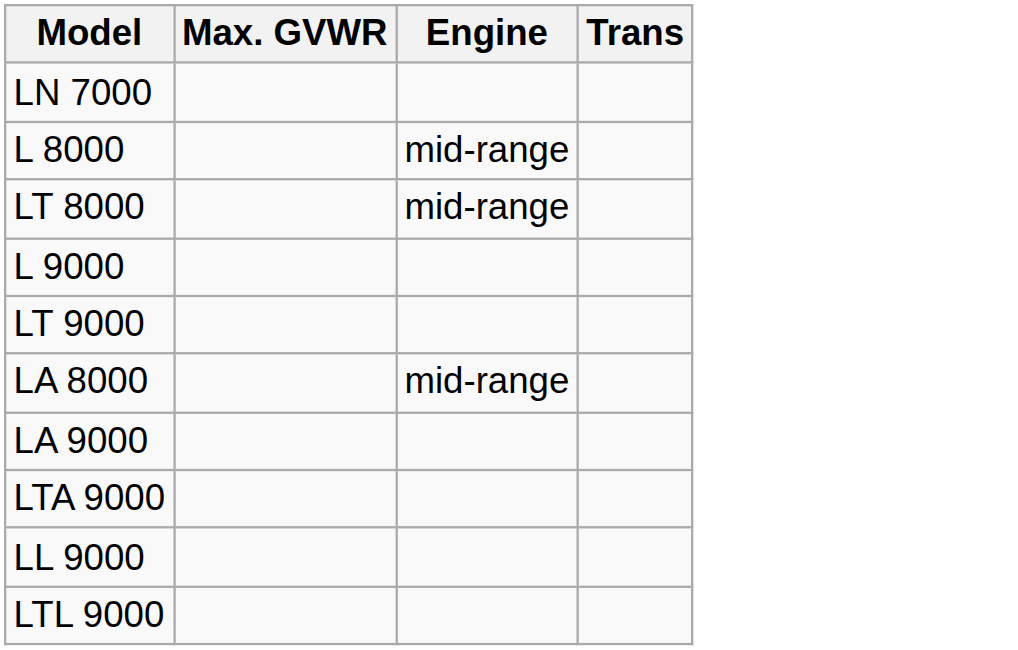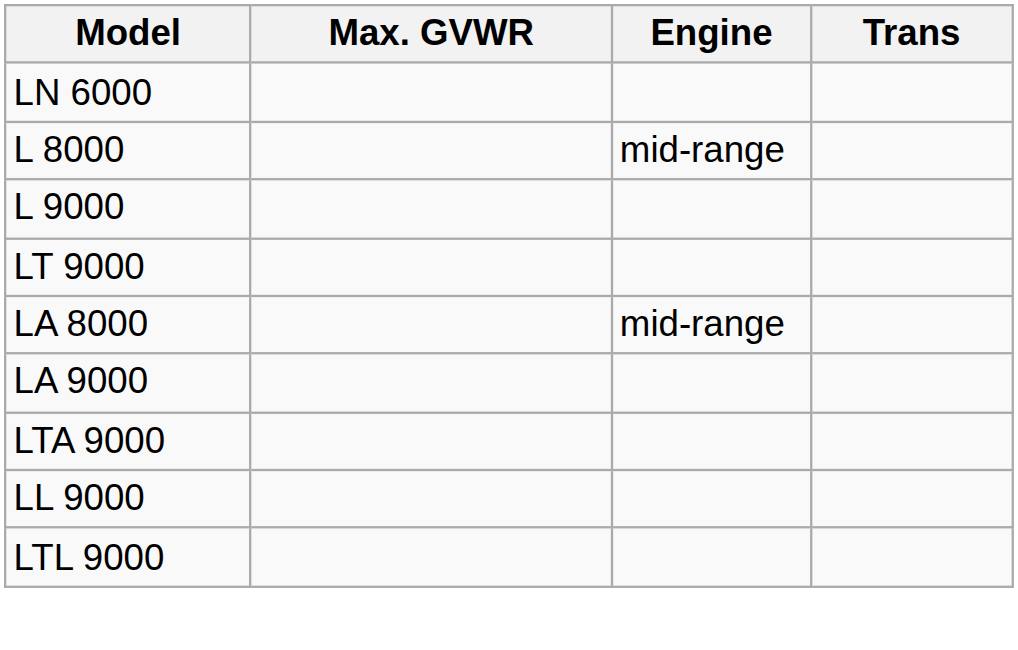 <table class="wikitable">
 <tr>
 <th>Model</th>
 <th>Max. GVWR</th>
 <th>Engine</th>
 <th>Trans</th>
 </tr>
 <tr>
-<td>LN 7000</td>
-<td></td>
-<td></td>
-<td></td>
+<td style="width: 100px;">LN 6000</td>
+<td style="width: 150px;"></td>
+<td style="width: 80px;"></td>
+<td style="width: 80px;"></td>
 </tr>
 <tr>
 <td>L 8000</td>
-<td></td>
-<td>mid-range</td>
-<td></td>
-</tr>
-<tr>
-<td>LT 8000</td>
 <td></td>
 <td>mid-range</td>
 <td></td>
 </tr>
 <tr>
 <td>L 9000</td>
 <td></td>
 <td></td>
 <td></td>
 </tr>
 <tr>
 <td>LT 9000</td>
 <td></td>
 <td></td>
 <td></td>
 </tr>
 <tr>
 <td>LA 8000</td>
 <td></td>
 <td>mid-range</td>
 <td></td>
 </tr>
 <tr>
 <td>LA 9000</td>
 <td></td>
 <td></td>
 <td></td>
 </tr>
 <tr>
 <td>LTA 9000</td>
 <td></td>
 <td></td>
 <td></td>
 </tr>
 <tr>
 <td>LL 9000</td>
 <td></td>
 <td></td>
 <td></td>
 </tr>
 <tr>
 <td>LTL 9000</td>
 <td></td>
 <td></td>
 <td></td>
 </tr>
 </table>
